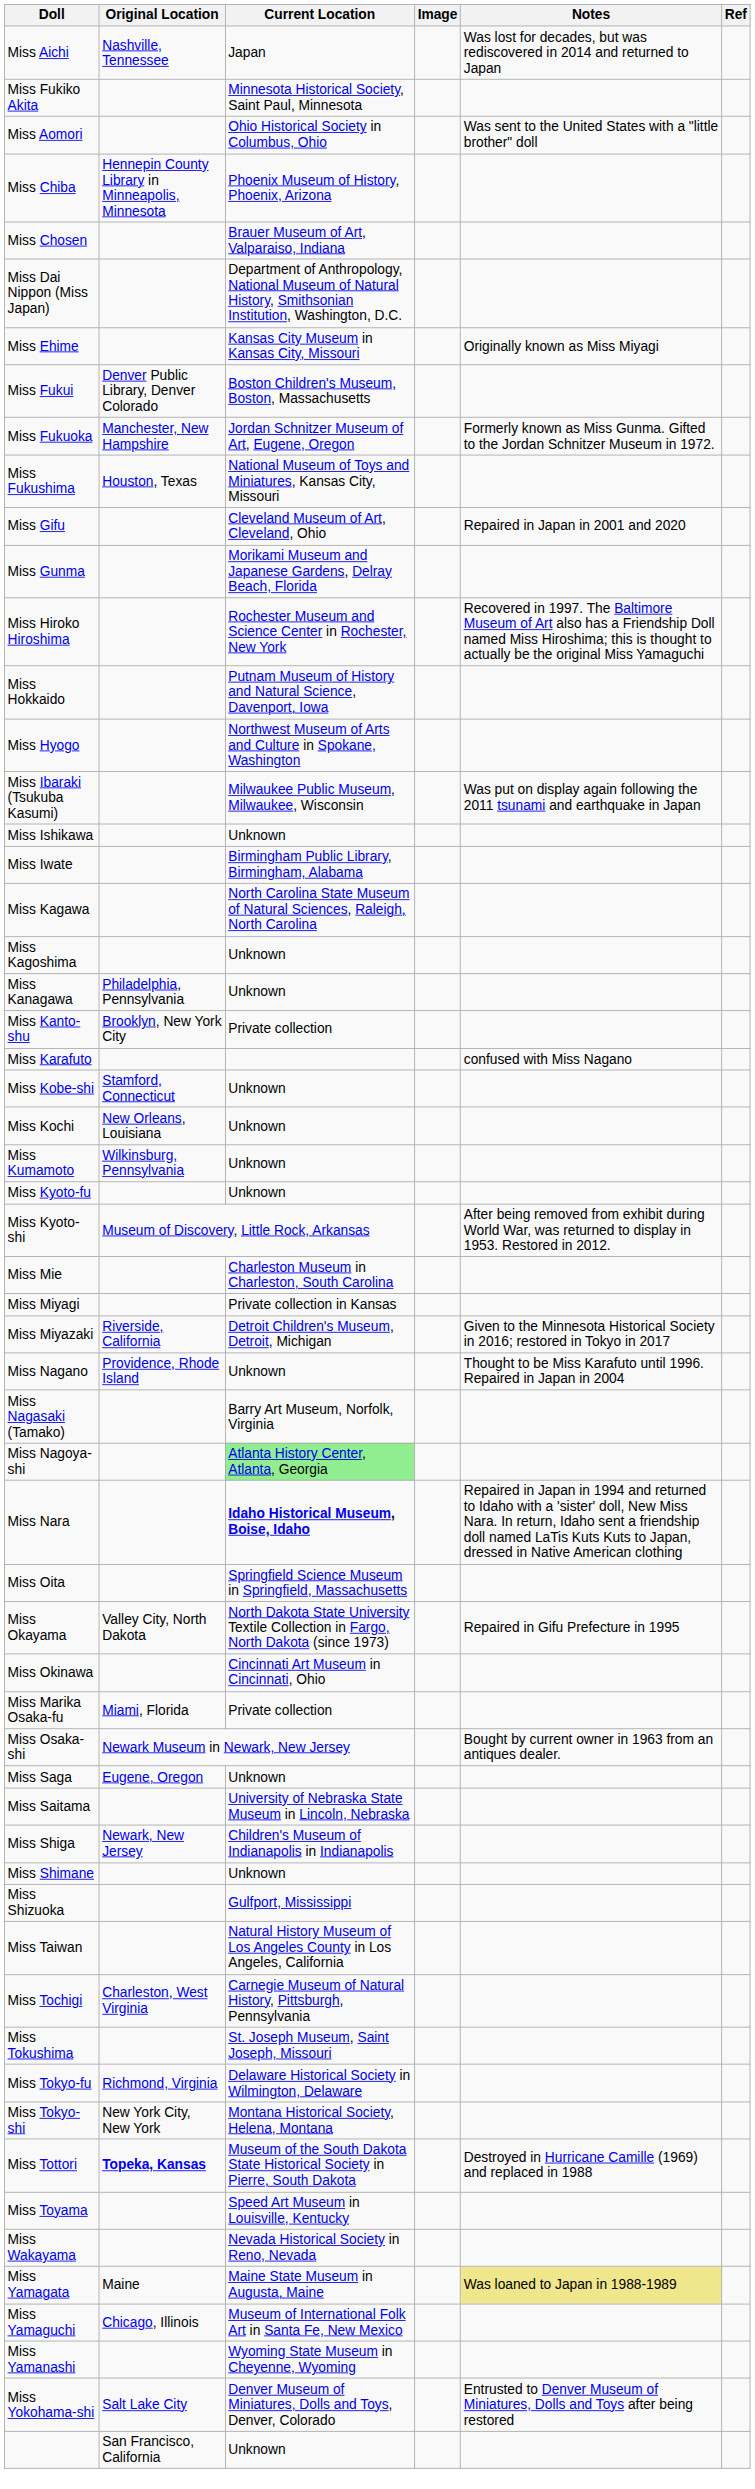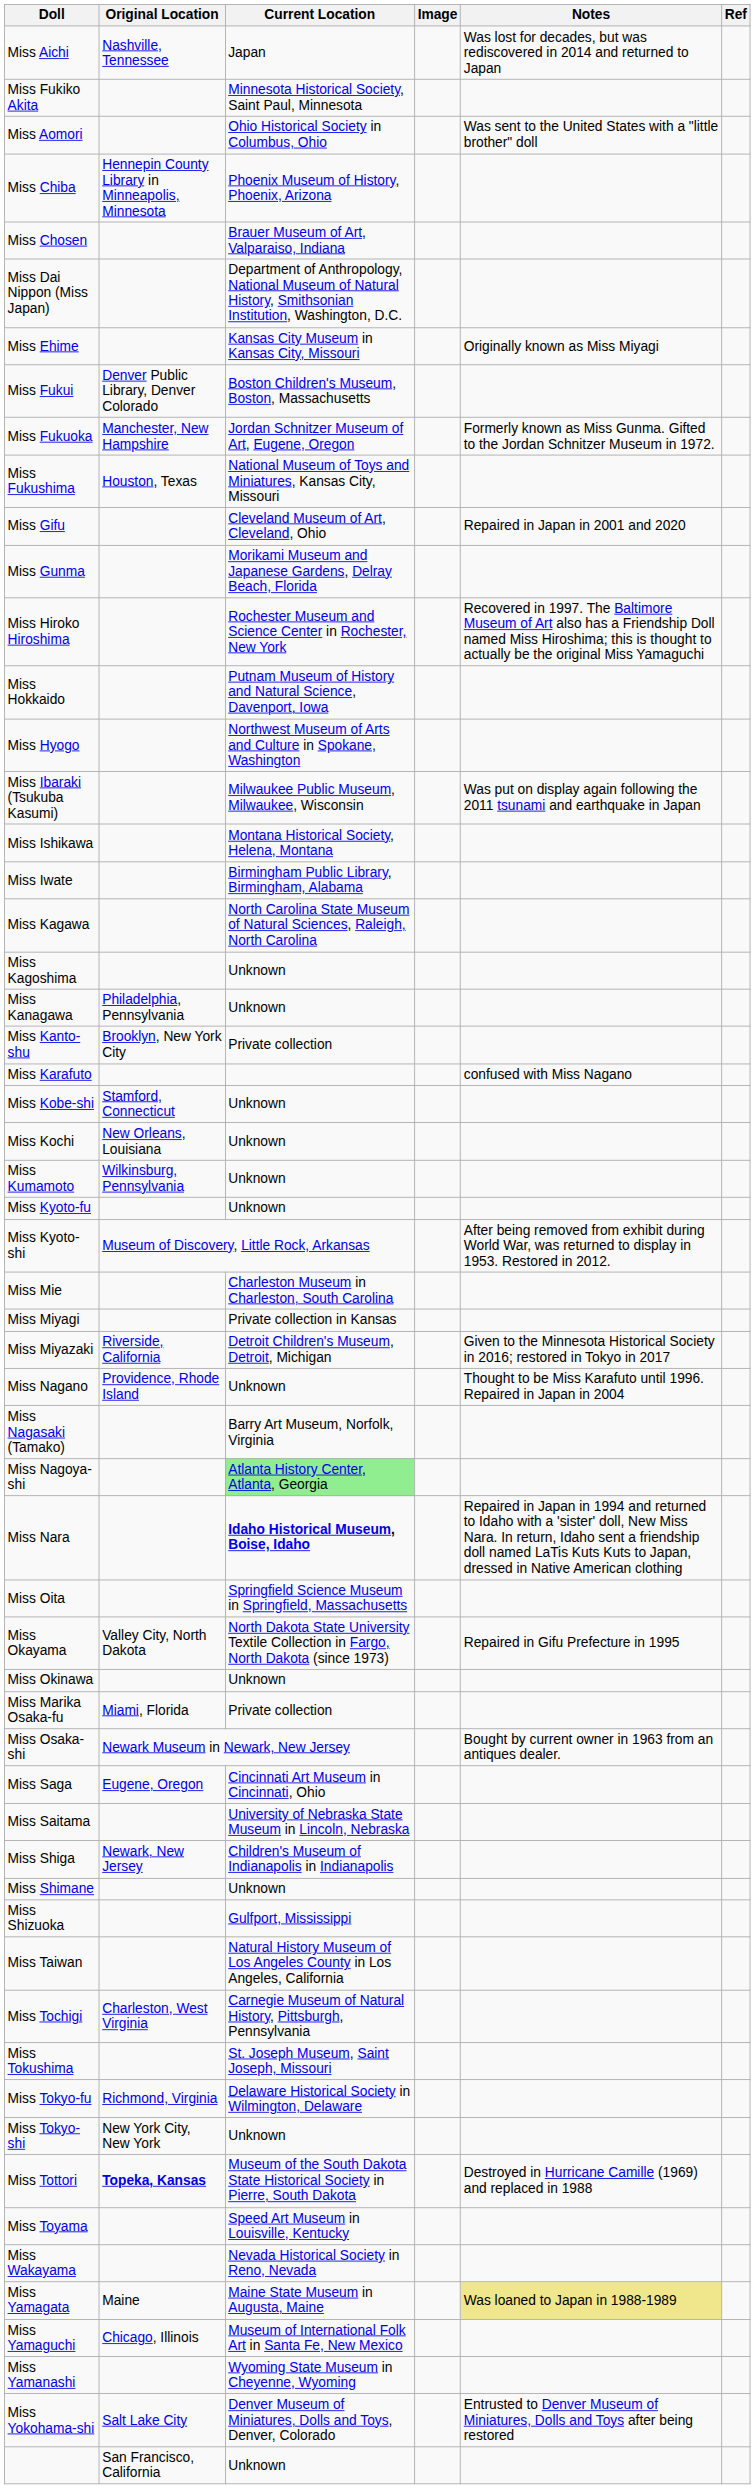 <table class="wikitable">
 <tr>
 <th>Doll</th>
 <th>Original Location</th>
 <th>Current Location</th>
 <th>Image</th>
 <th>Notes</th>
 <th>Ref</th>
 </tr>
 <tr>
 <td>Miss <a href='#'>Aichi</a></td>
 <td><a href='#'>Nashville, Tennessee</a></td>
 <td>Japan</td>
 <td></td>
 <td>Was lost for decades, but was rediscovered in 2014 and returned to Japan</td>
 <td></td>
 </tr>
 <tr>
 <td>Miss Fukiko <a href='#'>Akita</a></td>
 <td></td>
 <td><a href='#'>Minnesota Historical Society</a>, Saint Paul, Minnesota</td>
 <td></td>
 <td></td>
 <td></td>
 </tr>
 <tr>
 <td>Miss <a href='#'>Aomori</a></td>
 <td></td>
 <td><a href='#'>Ohio Historical Society</a> in <a href='#'>Columbus, Ohio</a></td>
 <td></td>
 <td>Was sent to the United States with a "little brother" doll</td>
 <td></td>
 </tr>
 <tr>
 <td>Miss <a href='#'>Chiba</a></td>
 <td><a href='#'>Hennepin County Library</a> in <a href='#'>Minneapolis, Minnesota</a></td>
 <td><a href='#'>Phoenix Museum of History</a>, <a href='#'>Phoenix, Arizona</a></td>
 <td></td>
 <td></td>
 <td></td>
 </tr>
 <tr>
 <td>Miss <a href='#'>Chosen</a></td>
 <td></td>
 <td><a href='#'>Brauer Museum of Art</a>, <a href='#'>Valparaiso, Indiana</a></td>
 <td></td>
 <td></td>
 <td></td>
 </tr>
 <tr>
 <td>Miss Dai Nippon (Miss Japan)</td>
 <td></td>
 <td>Department of Anthropology, <a href='#'>National Museum of Natural History</a>, <a href='#'>Smithsonian Institution</a>, Washington, D.C.</td>
 <td></td>
 <td></td>
 <td></td>
 </tr>
 <tr>
 <td>Miss <a href='#'>Ehime</a></td>
 <td></td>
 <td><a href='#'>Kansas City Museum</a> in <a href='#'>Kansas City, Missouri</a></td>
 <td></td>
 <td>Originally known as Miss Miyagi</td>
 <td></td>
 </tr>
 <tr>
 <td>Miss <a href='#'>Fukui</a></td>
 <td><a href='#'>Denver</a> Public Library, Denver Colorado</td>
 <td><a href='#'>Boston Children's Museum</a>, <a href='#'>Boston</a>, Massachusetts</td>
 <td></td>
 <td></td>
 <td></td>
 </tr>
 <tr>
 <td>Miss <a href='#'>Fukuoka</a></td>
 <td><a href='#'>Manchester, New Hampshire</a></td>
 <td><a href='#'>Jordan Schnitzer Museum of Art</a>, <a href='#'>Eugene, Oregon</a></td>
 <td></td>
 <td>Formerly known as Miss Gunma. Gifted to the Jordan Schnitzer Museum in 1972.</td>
 <td></td>
 </tr>
 <tr>
 <td>Miss <a href='#'>Fukushima</a></td>
 <td><a href='#'>Houston</a>, Texas</td>
 <td><a href='#'>National Museum of Toys and Miniatures</a>, Kansas City, Missouri</td>
 <td></td>
 <td></td>
 <td></td>
 </tr>
 <tr>
 <td>Miss <a href='#'>Gifu</a></td>
 <td></td>
 <td><a href='#'>Cleveland Museum of Art</a>, <a href='#'>Cleveland</a>, Ohio</td>
 <td></td>
 <td>Repaired in Japan in 2001 and 2020</td>
 <td></td>
 </tr>
 <tr>
 <td>Miss <a href='#'>Gunma</a></td>
 <td></td>
 <td><a href='#'>Morikami Museum and Japanese Gardens</a>, <a href='#'>Delray Beach, Florida</a></td>
 <td></td>
 <td></td>
 <td></td>
 </tr>
 <tr>
 <td>Miss Hiroko <a href='#'>Hiroshima</a></td>
 <td></td>
 <td><a href='#'>Rochester Museum and Science Center</a> in <a href='#'>Rochester, New York</a></td>
 <td></td>
 <td>Recovered in 1997. The <a href='#'>Baltimore Museum of Art</a> also has a Friendship Doll named Miss Hiroshima; this is thought to actually be the original Miss Yamaguchi</td>
 <td></td>
 </tr>
 <tr>
 <td>Miss Hokkaido</td>
 <td></td>
 <td><a href='#'>Putnam Museum of History and Natural Science</a>, <a href='#'>Davenport, Iowa</a></td>
 <td></td>
 <td></td>
 <td></td>
 </tr>
 <tr>
 <td>Miss <a href='#'>Hyogo</a></td>
 <td></td>
 <td><a href='#'>Northwest Museum of Arts and Culture</a> in <a href='#'>Spokane, Washington</a></td>
 <td></td>
 <td></td>
 <td></td>
 </tr>
 <tr>
 <td>Miss <a href='#'>Ibaraki</a> (Tsukuba Kasumi)</td>
 <td></td>
 <td><a href='#'>Milwaukee Public Museum</a>, <a href='#'>Milwaukee</a>, Wisconsin</td>
 <td></td>
 <td>Was put on display again following the 2011 <a href='#'>tsunami</a> and earthquake in Japan</td>
 <td></td>
 </tr>
 <tr>
 <td>Miss Ishikawa</td>
 <td></td>
-<td>Unknown</td>
+<td><a href='#'>Montana Historical Society</a>, <a href='#'>Helena, Montana</a></td>
 <td></td>
 <td></td>
 <td></td>
 </tr>
 <tr>
 <td>Miss Iwate</td>
 <td></td>
 <td><a href='#'>Birmingham Public Library</a>, <a href='#'>Birmingham, Alabama</a></td>
 <td></td>
 <td></td>
 <td></td>
 </tr>
 <tr>
 <td>Miss Kagawa</td>
 <td></td>
 <td><a href='#'>North Carolina State Museum of Natural Sciences</a>, <a href='#'>Raleigh, North Carolina</a></td>
 <td></td>
 <td></td>
 <td></td>
 </tr>
 <tr>
 <td>Miss Kagoshima</td>
 <td></td>
 <td>Unknown</td>
 <td></td>
 <td></td>
 <td></td>
 </tr>
 <tr>
 <td>Miss Kanagawa</td>
 <td><a href='#'>Philadelphia</a>, Pennsylvania</td>
 <td>Unknown</td>
 <td></td>
 <td></td>
 <td></td>
 </tr>
 <tr>
 <td>Miss <a href='#'>Kanto-shu</a></td>
 <td><a href='#'>Brooklyn</a>, New York City</td>
 <td>Private collection</td>
 <td></td>
 <td></td>
 <td></td>
 </tr>
 <tr>
 <td>Miss <a href='#'>Karafuto</a></td>
 <td></td>
 <td></td>
 <td></td>
 <td>confused with Miss Nagano</td>
 <td></td>
 </tr>
 <tr>
 <td>Miss <a href='#'>Kobe-shi</a></td>
 <td><a href='#'>Stamford, Connecticut</a></td>
 <td>Unknown</td>
 <td></td>
 <td></td>
 <td></td>
 </tr>
 <tr>
 <td>Miss Kochi</td>
 <td><a href='#'>New Orleans</a>, Louisiana</td>
 <td>Unknown</td>
 <td></td>
 <td></td>
 <td></td>
 </tr>
 <tr>
 <td>Miss <a href='#'>Kumamoto</a></td>
 <td><a href='#'>Wilkinsburg, Pennsylvania</a></td>
 <td>Unknown</td>
 <td></td>
 <td></td>
 <td></td>
 </tr>
 <tr>
 <td>Miss <a href='#'>Kyoto-fu</a></td>
 <td></td>
 <td>Unknown</td>
 <td></td>
 <td></td>
 <td></td>
 </tr>
 <tr>
 <td>Miss Kyoto-shi</td>
 <td colspan="2"><a href='#'>Museum of Discovery</a>, <a href='#'>Little Rock, Arkansas</a></td>
 <td></td>
 <td>After being removed from exhibit during World War, was returned to display in 1953. Restored in 2012.</td>
 <td></td>
 </tr>
 <tr>
 <td>Miss Mie</td>
 <td></td>
 <td><a href='#'>Charleston Museum</a> in <a href='#'>Charleston, South Carolina</a></td>
 <td></td>
 <td></td>
 <td></td>
 </tr>
 <tr>
 <td>Miss Miyagi</td>
 <td></td>
 <td>Private collection in Kansas</td>
 <td></td>
 <td></td>
 <td></td>
 </tr>
 <tr>
 <td>Miss Miyazaki</td>
 <td><a href='#'>Riverside, California</a></td>
 <td><a href='#'>Detroit Children's Museum</a>, <a href='#'>Detroit</a>, Michigan</td>
 <td></td>
 <td>Given to the Minnesota Historical Society in 2016; restored in Tokyo in 2017</td>
 <td></td>
 </tr>
 <tr>
 <td>Miss Nagano</td>
 <td><a href='#'>Providence, Rhode Island</a></td>
 <td>Unknown</td>
 <td></td>
 <td>Thought to be Miss Karafuto until 1996. Repaired in Japan in 2004</td>
 <td></td>
 </tr>
 <tr>
 <td>Miss <a href='#'>Nagasaki</a> (Tamako)</td>
 <td></td>
 <td>Barry Art Museum, Norfolk, Virginia</td>
 <td></td>
 <td></td>
 <td></td>
 </tr>
 <tr>
 <td>Miss Nagoya-shi</td>
 <td></td>
 <td style="background: lightgreen;"><a href='#'>Atlanta History Center</a>, <a href='#'>Atlanta</a>, Georgia</td>
 <td></td>
 <td></td>
 <td></td>
 </tr>
 <tr>
 <td>Miss Nara</td>
 <td></td>
 <td><strong><a href='#'>Idaho Historical Museum</a>, <a href='#'>Boise, Idaho</a></strong></td>
 <td></td>
 <td>Repaired in Japan in 1994 and returned to Idaho with a 'sister' doll, New Miss Nara. In return, Idaho sent a friendship doll named LaTis Kuts Kuts to Japan, dressed in Native American clothing</td>
 <td></td>
 </tr>
 <tr>
 <td>Miss Oita</td>
 <td></td>
 <td><a href='#'>Springfield Science Museum</a> in <a href='#'>Springfield, Massachusetts</a></td>
 <td></td>
 <td></td>
 <td></td>
 </tr>
 <tr>
 <td>Miss Okayama</td>
 <td>Valley City, North Dakota</td>
 <td><a href='#'>North Dakota State University</a> Textile Collection in <a href='#'>Fargo, North Dakota</a> (since 1973)</td>
 <td></td>
 <td>Repaired in Gifu Prefecture in 1995</td>
 <td></td>
 </tr>
 <tr>
 <td>Miss Okinawa</td>
 <td></td>
-<td><a href='#'>Cincinnati Art Museum</a> in <a href='#'>Cincinnati</a>, Ohio</td>
+<td>Unknown</td>
 <td></td>
 <td></td>
 <td></td>
 </tr>
 <tr>
 <td>Miss Marika Osaka-fu</td>
 <td><a href='#'>Miami</a>, Florida</td>
 <td>Private collection</td>
 <td></td>
 <td></td>
 <td></td>
 </tr>
 <tr>
 <td>Miss Osaka-shi</td>
 <td colspan="2"><a href='#'>Newark Museum</a> in <a href='#'>Newark, New Jersey</a></td>
 <td></td>
 <td>Bought by current owner in 1963 from an antiques dealer.</td>
 <td></td>
 </tr>
 <tr>
 <td>Miss Saga</td>
 <td><a href='#'>Eugene, Oregon</a></td>
-<td>Unknown</td>
+<td><a href='#'>Cincinnati Art Museum</a> in <a href='#'>Cincinnati</a>, Ohio</td>
 <td></td>
 <td></td>
 <td></td>
 </tr>
 <tr>
 <td>Miss Saitama</td>
 <td></td>
 <td><a href='#'>University of Nebraska State Museum</a> in <a href='#'>Lincoln, Nebraska</a></td>
 <td></td>
 <td></td>
 <td></td>
 </tr>
 <tr>
 <td>Miss Shiga</td>
 <td><a href='#'>Newark, New Jersey</a></td>
 <td><a href='#'>Children's Museum of Indianapolis</a> in <a href='#'>Indianapolis</a></td>
 <td></td>
 <td></td>
 <td></td>
 </tr>
 <tr>
 <td>Miss <a href='#'>Shimane</a></td>
 <td></td>
 <td>Unknown</td>
 <td></td>
 <td></td>
 <td></td>
 </tr>
 <tr>
 <td>Miss Shizuoka</td>
 <td></td>
 <td><a href='#'>Gulfport, Mississippi</a></td>
 <td></td>
 <td></td>
 <td></td>
 </tr>
 <tr>
 <td>Miss Taiwan</td>
 <td></td>
 <td><a href='#'>Natural History Museum of Los Angeles County</a> in Los Angeles, California</td>
 <td></td>
 <td></td>
 <td></td>
 </tr>
 <tr>
 <td>Miss <a href='#'>Tochigi</a></td>
 <td><a href='#'>Charleston, West Virginia</a></td>
 <td><a href='#'>Carnegie Museum of Natural History</a>, <a href='#'>Pittsburgh</a>, Pennsylvania</td>
 <td></td>
 <td></td>
 <td></td>
 </tr>
 <tr>
 <td>Miss <a href='#'>Tokushima</a></td>
 <td></td>
 <td><a href='#'>St. Joseph Museum</a>, <a href='#'>Saint Joseph, Missouri</a></td>
 <td></td>
 <td></td>
 <td></td>
 </tr>
 <tr>
 <td>Miss <a href='#'>Tokyo-fu</a></td>
 <td><a href='#'>Richmond, Virginia</a></td>
 <td><a href='#'>Delaware Historical Society</a> in <a href='#'>Wilmington, Delaware</a></td>
 <td></td>
 <td></td>
 <td></td>
 </tr>
 <tr>
 <td>Miss <a href='#'>Tokyo-shi</a></td>
 <td>New York City, New York</td>
-<td><a href='#'>Montana Historical Society</a>, <a href='#'>Helena, Montana</a></td>
+<td>Unknown</td>
 <td></td>
 <td></td>
 <td></td>
 </tr>
 <tr>
 <td>Miss <a href='#'>Tottori</a></td>
 <td><strong><a href='#'>Topeka, Kansas</a></strong></td>
 <td><a href='#'>Museum of the South Dakota State Historical Society</a> in <a href='#'>Pierre, South Dakota</a></td>
 <td></td>
 <td>Destroyed in <a href='#'>Hurricane Camille</a> (1969) and replaced in 1988</td>
 <td></td>
 </tr>
 <tr>
 <td>Miss <a href='#'>Toyama</a></td>
 <td></td>
 <td><a href='#'>Speed Art Museum</a> in <a href='#'>Louisville, Kentucky</a></td>
 <td></td>
 <td></td>
 <td></td>
 </tr>
 <tr>
 <td>Miss <a href='#'>Wakayama</a></td>
 <td></td>
 <td><a href='#'>Nevada Historical Society</a> in <a href='#'>Reno, Nevada</a></td>
 <td></td>
 <td></td>
 <td></td>
 </tr>
 <tr>
 <td>Miss <a href='#'>Yamagata</a></td>
 <td>Maine</td>
 <td><a href='#'>Maine State Museum</a> in <a href='#'>Augusta, Maine</a></td>
 <td></td>
 <td style="background: khaki;">Was loaned to Japan in 1988-1989</td>
 <td></td>
 </tr>
 <tr>
 <td>Miss <a href='#'>Yamaguchi</a></td>
 <td><a href='#'>Chicago</a>, Illinois</td>
 <td><a href='#'>Museum of International Folk Art</a> in <a href='#'>Santa Fe, New Mexico</a></td>
 <td></td>
 <td></td>
 <td></td>
 </tr>
 <tr>
 <td>Miss <a href='#'>Yamanashi</a></td>
 <td></td>
 <td><a href='#'>Wyoming State Museum</a> in <a href='#'>Cheyenne, Wyoming</a></td>
 <td></td>
 <td></td>
 <td></td>
 </tr>
 <tr>
 <td>Miss <a href='#'>Yokohama-shi</a></td>
 <td><a href='#'>Salt Lake City</a></td>
 <td><a href='#'>Denver Museum of Miniatures, Dolls and Toys</a>, Denver, Colorado</td>
 <td></td>
 <td>Entrusted to <a href='#'>Denver Museum of Miniatures, Dolls and Toys</a> after being restored</td>
 <td></td>
 </tr>
 <tr>
 <td></td>
 <td>San Francisco, California</td>
 <td>Unknown</td>
 <td></td>
 <td></td>
 <td></td>
 </tr>
 </table>
